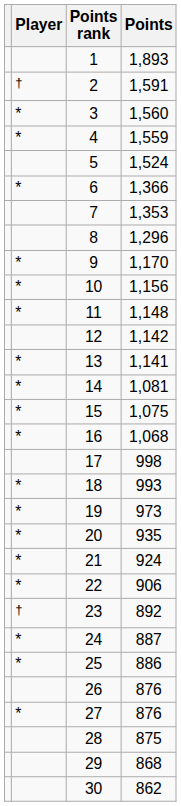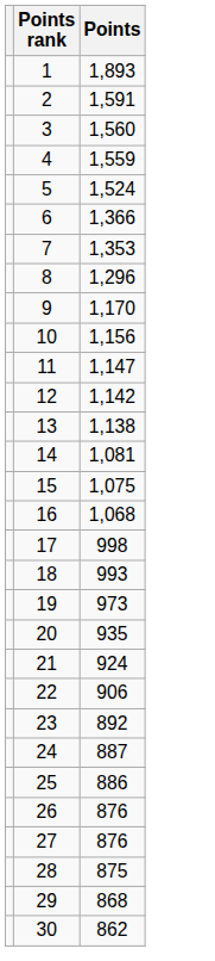 <table class="wikitable sortable" style="text-align:center">
 <tr>
 <th></th>
-<th>Player</th>
 <th>Points<br>rank</th>
 <th>Points</th>
 </tr>
 <tr>
 <td></td>
-<td align=left></td>
 <td>1</td>
 <td>1,893</td>
 </tr>
 <tr>
 <td></td>
-<td align=left><sup>†</sup></td>
 <td>2</td>
 <td>1,591</td>
 </tr>
 <tr>
 <td></td>
-<td align=left>*</td>
 <td>3</td>
 <td>1,560</td>
 </tr>
 <tr>
 <td></td>
-<td align=left>*</td>
 <td>4</td>
 <td>1,559</td>
 </tr>
 <tr>
 <td></td>
-<td align=left></td>
 <td>5</td>
 <td>1,524</td>
 </tr>
 <tr>
 <td></td>
-<td align=left>*</td>
 <td>6</td>
 <td>1,366</td>
 </tr>
 <tr>
 <td></td>
-<td align=left></td>
 <td>7</td>
 <td>1,353</td>
 </tr>
 <tr>
 <td></td>
-<td align=left></td>
 <td>8</td>
 <td>1,296</td>
 </tr>
 <tr>
 <td></td>
-<td align=left>*</td>
 <td>9</td>
 <td>1,170</td>
 </tr>
 <tr>
 <td></td>
-<td align=left>*</td>
 <td>10</td>
 <td>1,156</td>
 </tr>
 <tr>
 <td></td>
-<td align=left>*</td>
 <td>11</td>
-<td>1,148</td>
+<td>1,147</td>
 </tr>
 <tr>
 <td></td>
-<td align=left></td>
 <td>12</td>
 <td>1,142</td>
 </tr>
 <tr>
 <td></td>
-<td align=left>*</td>
 <td>13</td>
-<td>1,141</td>
+<td>1,138</td>
 </tr>
 <tr>
 <td></td>
-<td align=left>*</td>
 <td>14</td>
 <td>1,081</td>
 </tr>
 <tr>
 <td></td>
-<td align=left>*</td>
 <td>15</td>
 <td>1,075</td>
 </tr>
 <tr>
 <td></td>
-<td align=left>*</td>
 <td>16</td>
 <td>1,068</td>
 </tr>
 <tr>
 <td></td>
-<td align=left></td>
 <td>17</td>
 <td>998</td>
 </tr>
 <tr>
 <td></td>
-<td align=left>*</td>
 <td>18</td>
 <td>993</td>
 </tr>
 <tr>
 <td></td>
-<td align=left>*</td>
 <td>19</td>
 <td>973</td>
 </tr>
 <tr>
 <td></td>
-<td align=left>*</td>
 <td>20</td>
 <td>935</td>
 </tr>
 <tr>
 <td></td>
-<td align=left>*</td>
 <td>21</td>
 <td>924</td>
 </tr>
 <tr>
 <td></td>
-<td align=left>*</td>
 <td>22</td>
 <td>906</td>
 </tr>
 <tr>
 <td></td>
-<td align=left><sup>†</sup></td>
 <td>23</td>
 <td>892</td>
 </tr>
 <tr>
 <td></td>
-<td align=left>*</td>
 <td>24</td>
 <td>887</td>
 </tr>
 <tr>
 <td></td>
-<td align=left>*</td>
 <td>25</td>
 <td>886</td>
 </tr>
 <tr>
 <td></td>
-<td align=left></td>
 <td>26</td>
 <td>876</td>
 </tr>
 <tr>
 <td></td>
-<td align=left>*</td>
 <td>27</td>
 <td>876</td>
 </tr>
 <tr>
 <td></td>
-<td align=left></td>
 <td>28</td>
 <td>875</td>
 </tr>
 <tr>
 <td></td>
-<td align=left></td>
 <td>29</td>
 <td>868</td>
 </tr>
 <tr>
 <td></td>
-<td align=left></td>
 <td>30</td>
 <td>862</td>
 </tr>
 </table>
